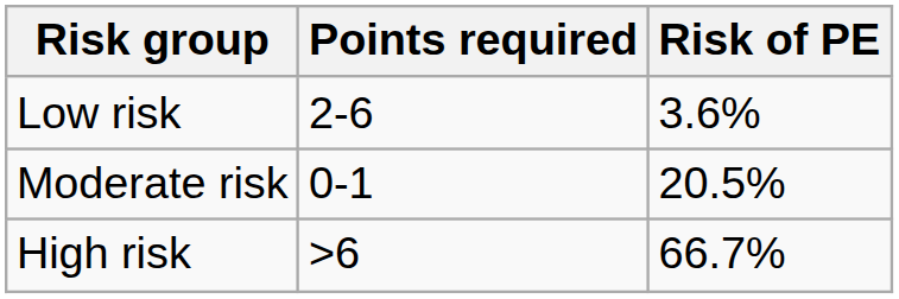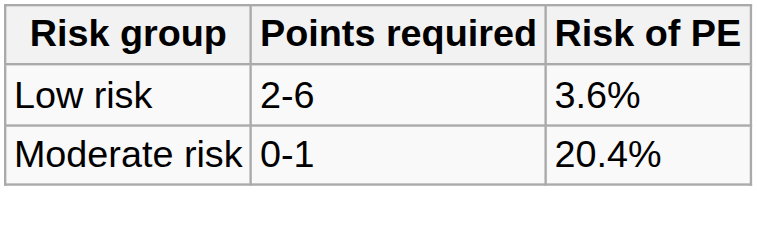 <table class="wikitable">
 <tr>
 <th>Risk group</th>
 <th>Points required</th>
 <th>Risk of PE</th>
 </tr>
 <tr>
 <td>Low risk</td>
 <td>2-6</td>
 <td>3.6%</td>
 </tr>
 <tr>
 <td>Moderate risk</td>
 <td>0-1</td>
-<td>20.5%</td>
-</tr>
-<tr>
-<td>High risk</td>
-<td>>6</td>
-<td>66.7%</td>
+<td>20.4%</td>
 </tr>
 </table>
